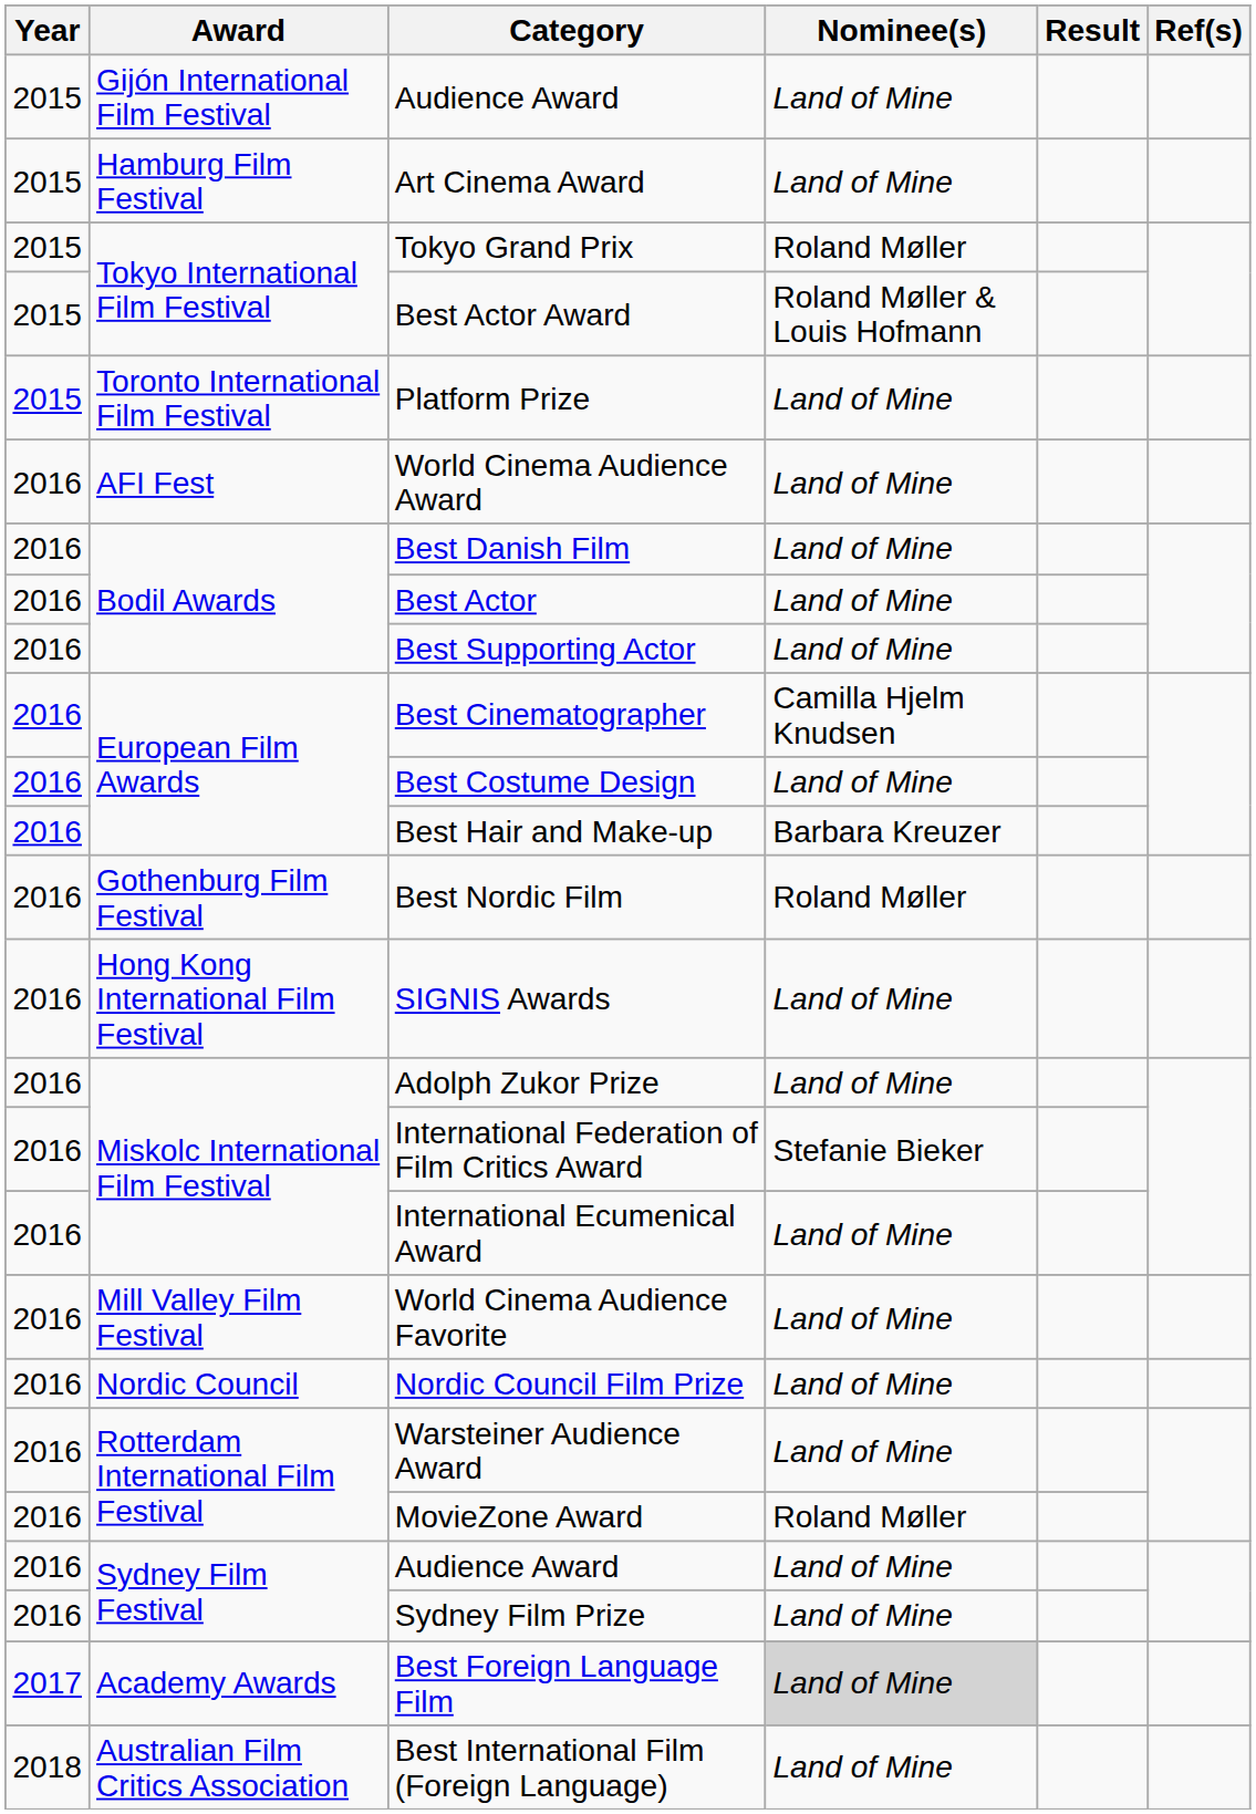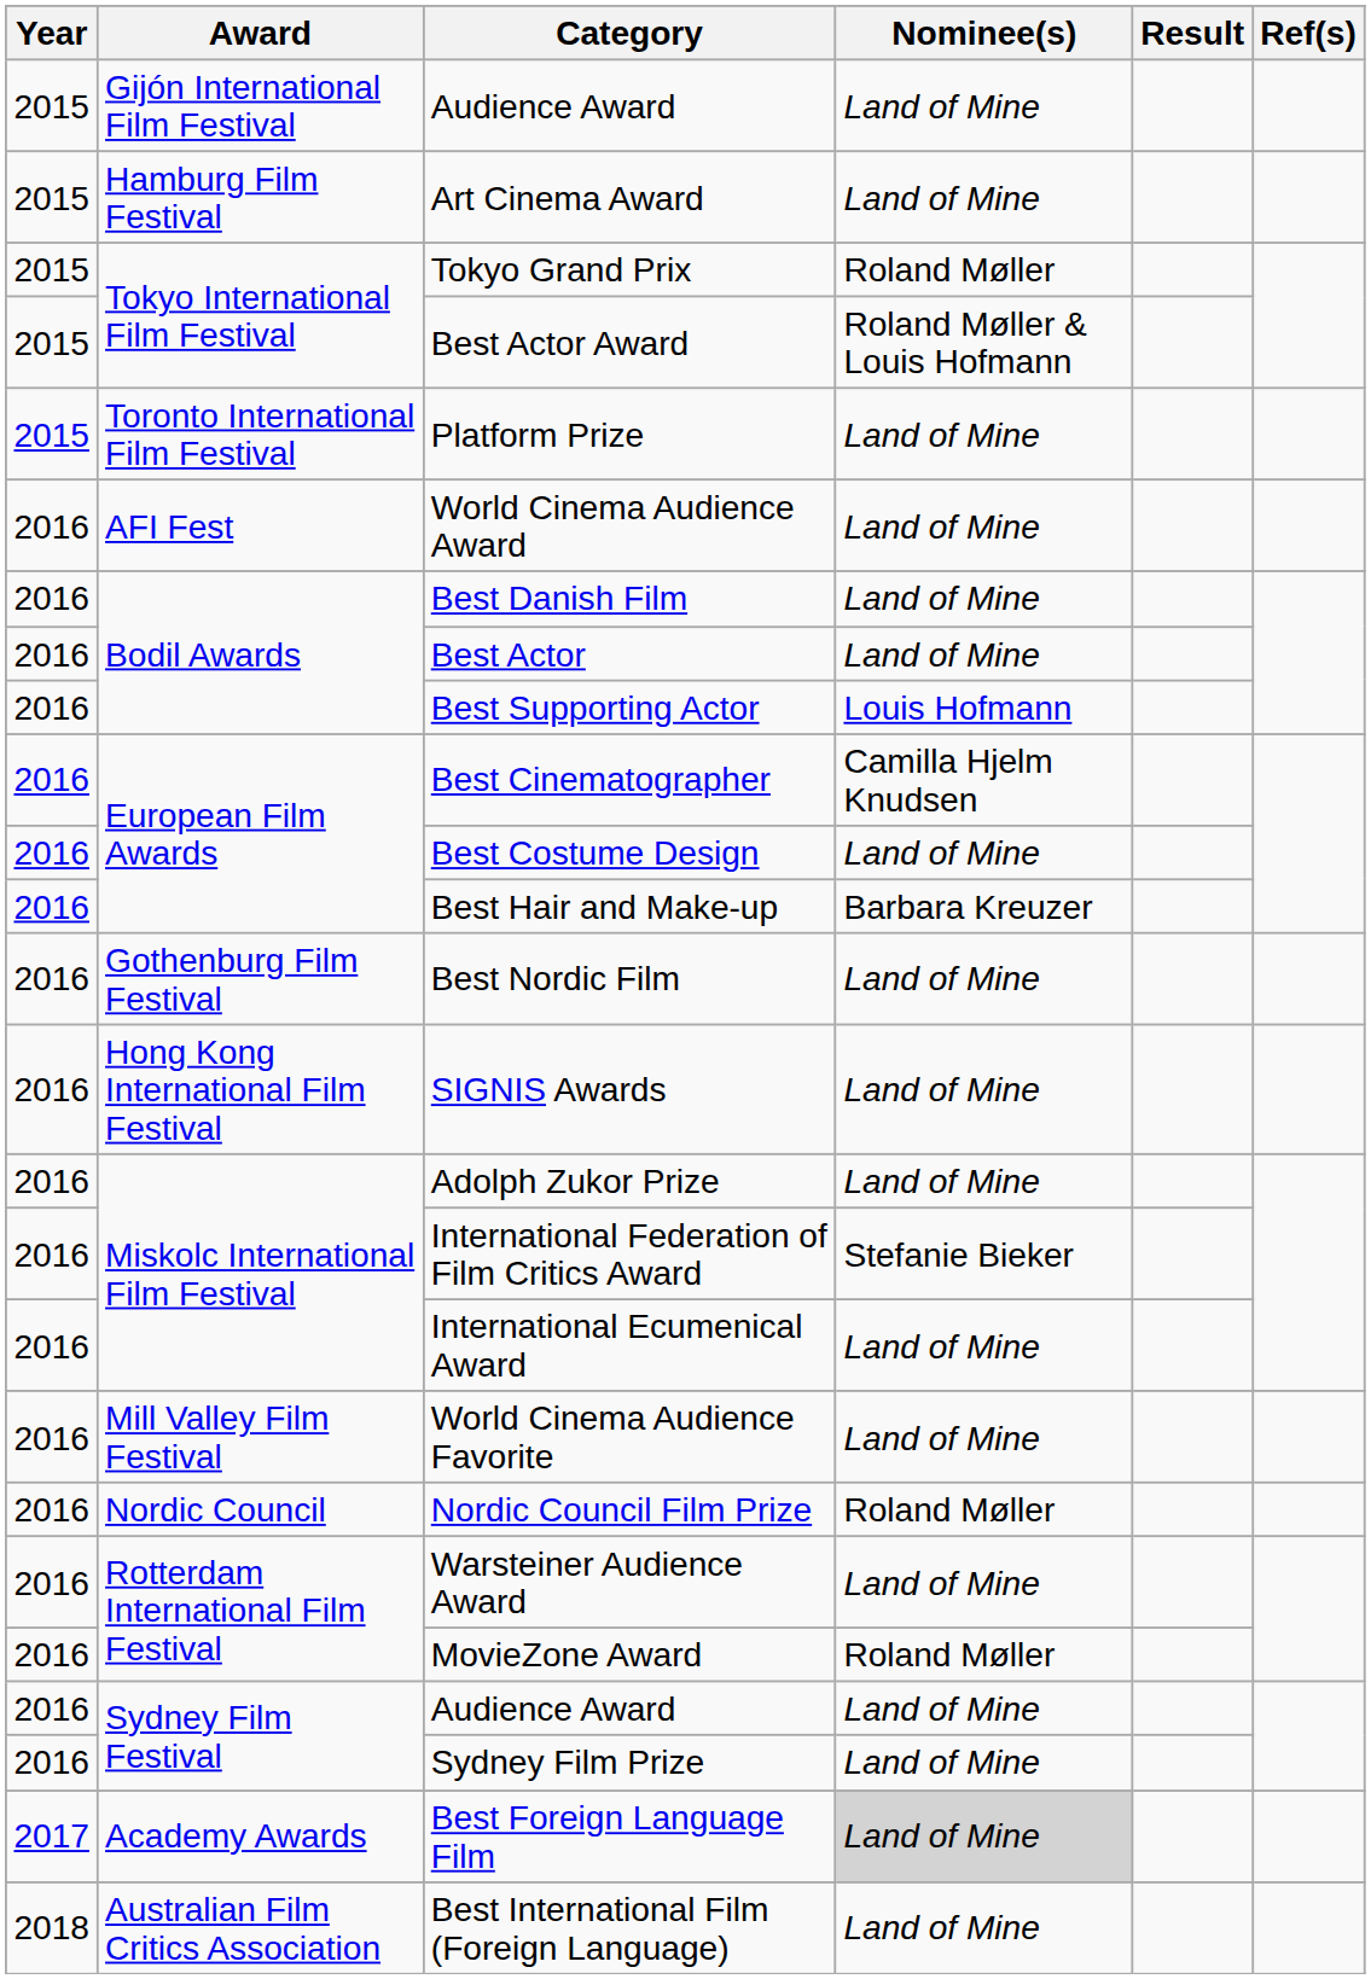 <table class="wikitable sortable" style="font-size:95%;">
 <tr>
 <th>Year</th>
 <th>Award</th>
 <th>Category</th>
 <th>Nominee(s)</th>
 <th>Result</th>
 <th>Ref(s)</th>
 </tr>
 <tr>
 <td>2015</td>
 <td><a href='#'>Gijón International Film Festival</a></td>
 <td>Audience Award</td>
 <td><em>Land of Mine</em></td>
 <td></td>
 <td></td>
 </tr>
 <tr>
 <td>2015</td>
 <td><a href='#'>Hamburg Film Festival</a></td>
 <td>Art Cinema Award</td>
 <td><em>Land of Mine</em></td>
 <td></td>
 <td></td>
 </tr>
 <tr>
 <td>2015</td>
 <td rowspan="2"><a href='#'>Tokyo International Film Festival</a></td>
 <td>Tokyo Grand Prix</td>
 <td>Roland Møller</td>
 <td></td>
 <td rowspan="2"></td>
 </tr>
 <tr>
 <td>2015</td>
 <td>Best Actor Award</td>
 <td>Roland Møller & Louis Hofmann</td>
 <td></td>
 </tr>
 <tr>
 <td><a href='#'>2015</a></td>
 <td><a href='#'>Toronto International Film Festival</a></td>
 <td>Platform Prize</td>
 <td><em>Land of Mine</em></td>
 <td></td>
 <td></td>
 </tr>
 <tr>
 <td>2016</td>
 <td><a href='#'>AFI Fest</a></td>
 <td>World Cinema Audience Award</td>
 <td><em>Land of Mine</em></td>
 <td></td>
 <td></td>
 </tr>
 <tr>
 <td>2016</td>
 <td rowspan="3"><a href='#'>Bodil Awards</a></td>
 <td><a href='#'>Best Danish Film</a></td>
 <td><em>Land of Mine</em></td>
 <td></td>
 <td rowspan="3"></td>
 </tr>
 <tr>
 <td>2016</td>
 <td><a href='#'>Best Actor</a></td>
 <td><em>Land of Mine</em></td>
 <td></td>
 </tr>
 <tr>
 <td>2016</td>
 <td><a href='#'>Best Supporting Actor</a></td>
-<td><em>Land of Mine</em></td>
+<td><a href='#'>Louis Hofmann</a></td>
 <td></td>
 </tr>
 <tr>
 <td><a href='#'>2016</a></td>
 <td rowspan="3"><a href='#'>European Film Awards</a></td>
 <td><a href='#'>Best Cinematographer</a></td>
 <td>Camilla Hjelm Knudsen</td>
 <td></td>
 <td rowspan="3"></td>
 </tr>
 <tr>
 <td><a href='#'>2016</a></td>
 <td><a href='#'>Best Costume Design</a></td>
 <td><em>Land of Mine</em></td>
 <td></td>
 </tr>
 <tr>
 <td><a href='#'>2016</a></td>
 <td>Best Hair and Make-up</td>
 <td>Barbara Kreuzer</td>
 <td></td>
 </tr>
 <tr>
 <td>2016</td>
 <td><a href='#'>Gothenburg Film Festival</a></td>
 <td>Best Nordic Film</td>
-<td>Roland Møller</td>
+<td><em>Land of Mine</em></td>
 <td></td>
 <td></td>
 </tr>
 <tr>
 <td>2016</td>
 <td><a href='#'>Hong Kong International Film Festival</a></td>
 <td><a href='#'>SIGNIS</a> Awards</td>
 <td><em>Land of Mine</em></td>
 <td></td>
 <td></td>
 </tr>
 <tr>
 <td>2016</td>
 <td rowspan="3"><a href='#'>Miskolc International Film Festival</a></td>
 <td>Adolph Zukor Prize</td>
 <td><em>Land of Mine</em></td>
 <td></td>
 <td rowspan="3"></td>
 </tr>
 <tr>
 <td>2016</td>
 <td>International Federation of Film Critics Award</td>
 <td>Stefanie Bieker</td>
 <td></td>
 </tr>
 <tr>
 <td>2016</td>
 <td>International Ecumenical Award</td>
 <td><em>Land of Mine</em></td>
 <td></td>
 </tr>
 <tr>
 <td>2016</td>
 <td><a href='#'>Mill Valley Film Festival</a></td>
 <td>World Cinema Audience Favorite</td>
 <td><em>Land of Mine</em></td>
 <td></td>
 <td></td>
 </tr>
 <tr>
 <td>2016</td>
 <td><a href='#'>Nordic Council</a></td>
 <td><a href='#'>Nordic Council Film Prize</a></td>
-<td><em>Land of Mine</em></td>
+<td>Roland Møller</td>
 <td></td>
 <td></td>
 </tr>
 <tr>
 <td>2016</td>
 <td rowspan="2"><a href='#'>Rotterdam International Film Festival</a></td>
 <td>Warsteiner Audience Award</td>
 <td><em>Land of Mine</em></td>
 <td></td>
 <td rowspan="2"></td>
 </tr>
 <tr>
 <td>2016</td>
 <td>MovieZone Award</td>
 <td>Roland Møller</td>
 <td></td>
 </tr>
 <tr>
 <td>2016</td>
 <td rowspan="2"><a href='#'>Sydney Film Festival</a></td>
 <td>Audience Award</td>
 <td><em>Land of Mine</em></td>
 <td></td>
 <td rowspan="2"></td>
 </tr>
 <tr>
 <td>2016</td>
 <td>Sydney Film Prize</td>
 <td><em>Land of Mine</em></td>
 <td></td>
 </tr>
 <tr>
 <td><a href='#'>2017</a></td>
 <td><a href='#'>Academy Awards</a></td>
 <td><a href='#'>Best Foreign Language Film</a></td>
 <td style="background: lightgrey;"><em>Land of Mine</em></td>
 <td></td>
 <td></td>
 </tr>
 <tr>
 <td>2018</td>
 <td><a href='#'>Australian Film Critics Association</a></td>
 <td>Best International Film (Foreign Language)</td>
 <td><em>Land of Mine</em></td>
 <td></td>
 <td rowspan="1" style="text-align:center;"></td>
 </tr>
 </table>
